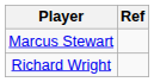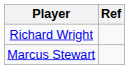 <table class="wikitable" style="text-align:center">
 <tr>
 <th width=0%>Player</th>
 <th width=0%>Ref</th>
 </tr>
 <tr>
+<td> <a href='#'>Richard Wright</a></td>
+<td></td>
+</tr>
+<tr>
 <td> <a href='#'>Marcus Stewart</a></td>
 <td></td>
 </tr>
-<tr>
-<td> <a href='#'>Richard Wright</a></td>
-<td></td>
-</tr>
 </table>
